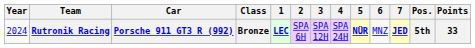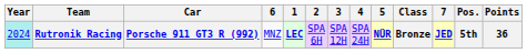 <table class="wikitable" border="1" style="text-align:center; font-size:90%;">
 <tr>
 <th>Year</th>
 <th>Team</th>
 <th>Car</th>
-<th>Class</th>
+<th>6</th>
 <th>1</th>
 <th>2</th>
 <th>3</th>
 <th>4</th>
 <th>5</th>
-<th>6</th>
+<th>Class</th>
 <th>7</th>
 <th>Pos.</th>
 <th>Points</th>
 </tr>
 <tr>
-<td nowrap><a href='#'>2024</a></td>
+<td nowrap style="background: paleturquoise;"><a href='#'>2024</a></td>
 <th nowrap><a href='#'>Rutronik Racing</a></th>
 <th nowrap><a href='#'>Porsche 911 GT3 R (992)</a></th>
-<th>Bronze</th>
+<td style="background:#;"><a href='#'>MNZ</a><br></td>
 <td style="background:#dfffdf;"><strong><a href='#'>LEC</a><br></strong></td>
 <td style="background:#efcfff;"><a href='#'>SPA<br>6H</a><br></td>
 <td style="background:#efcfff;"><a href='#'>SPA<br>12H</a><br></td>
 <td style="background:#efcfff;"><a href='#'>SPA<br>24H</a><br></td>
 <td style="background:#ffffbf;"><strong><a href='#'>NÜR</a></strong><br></td>
-<td style="background:#;"><a href='#'>MNZ</a><br></td>
+<th>Bronze</th>
 <td style="background:#ffffbf;"><strong><a href='#'>JED</a></strong><br></td>
 <th>5th</th>
-<th>33</th>
+<th>36</th>
 </tr>
 </table>
